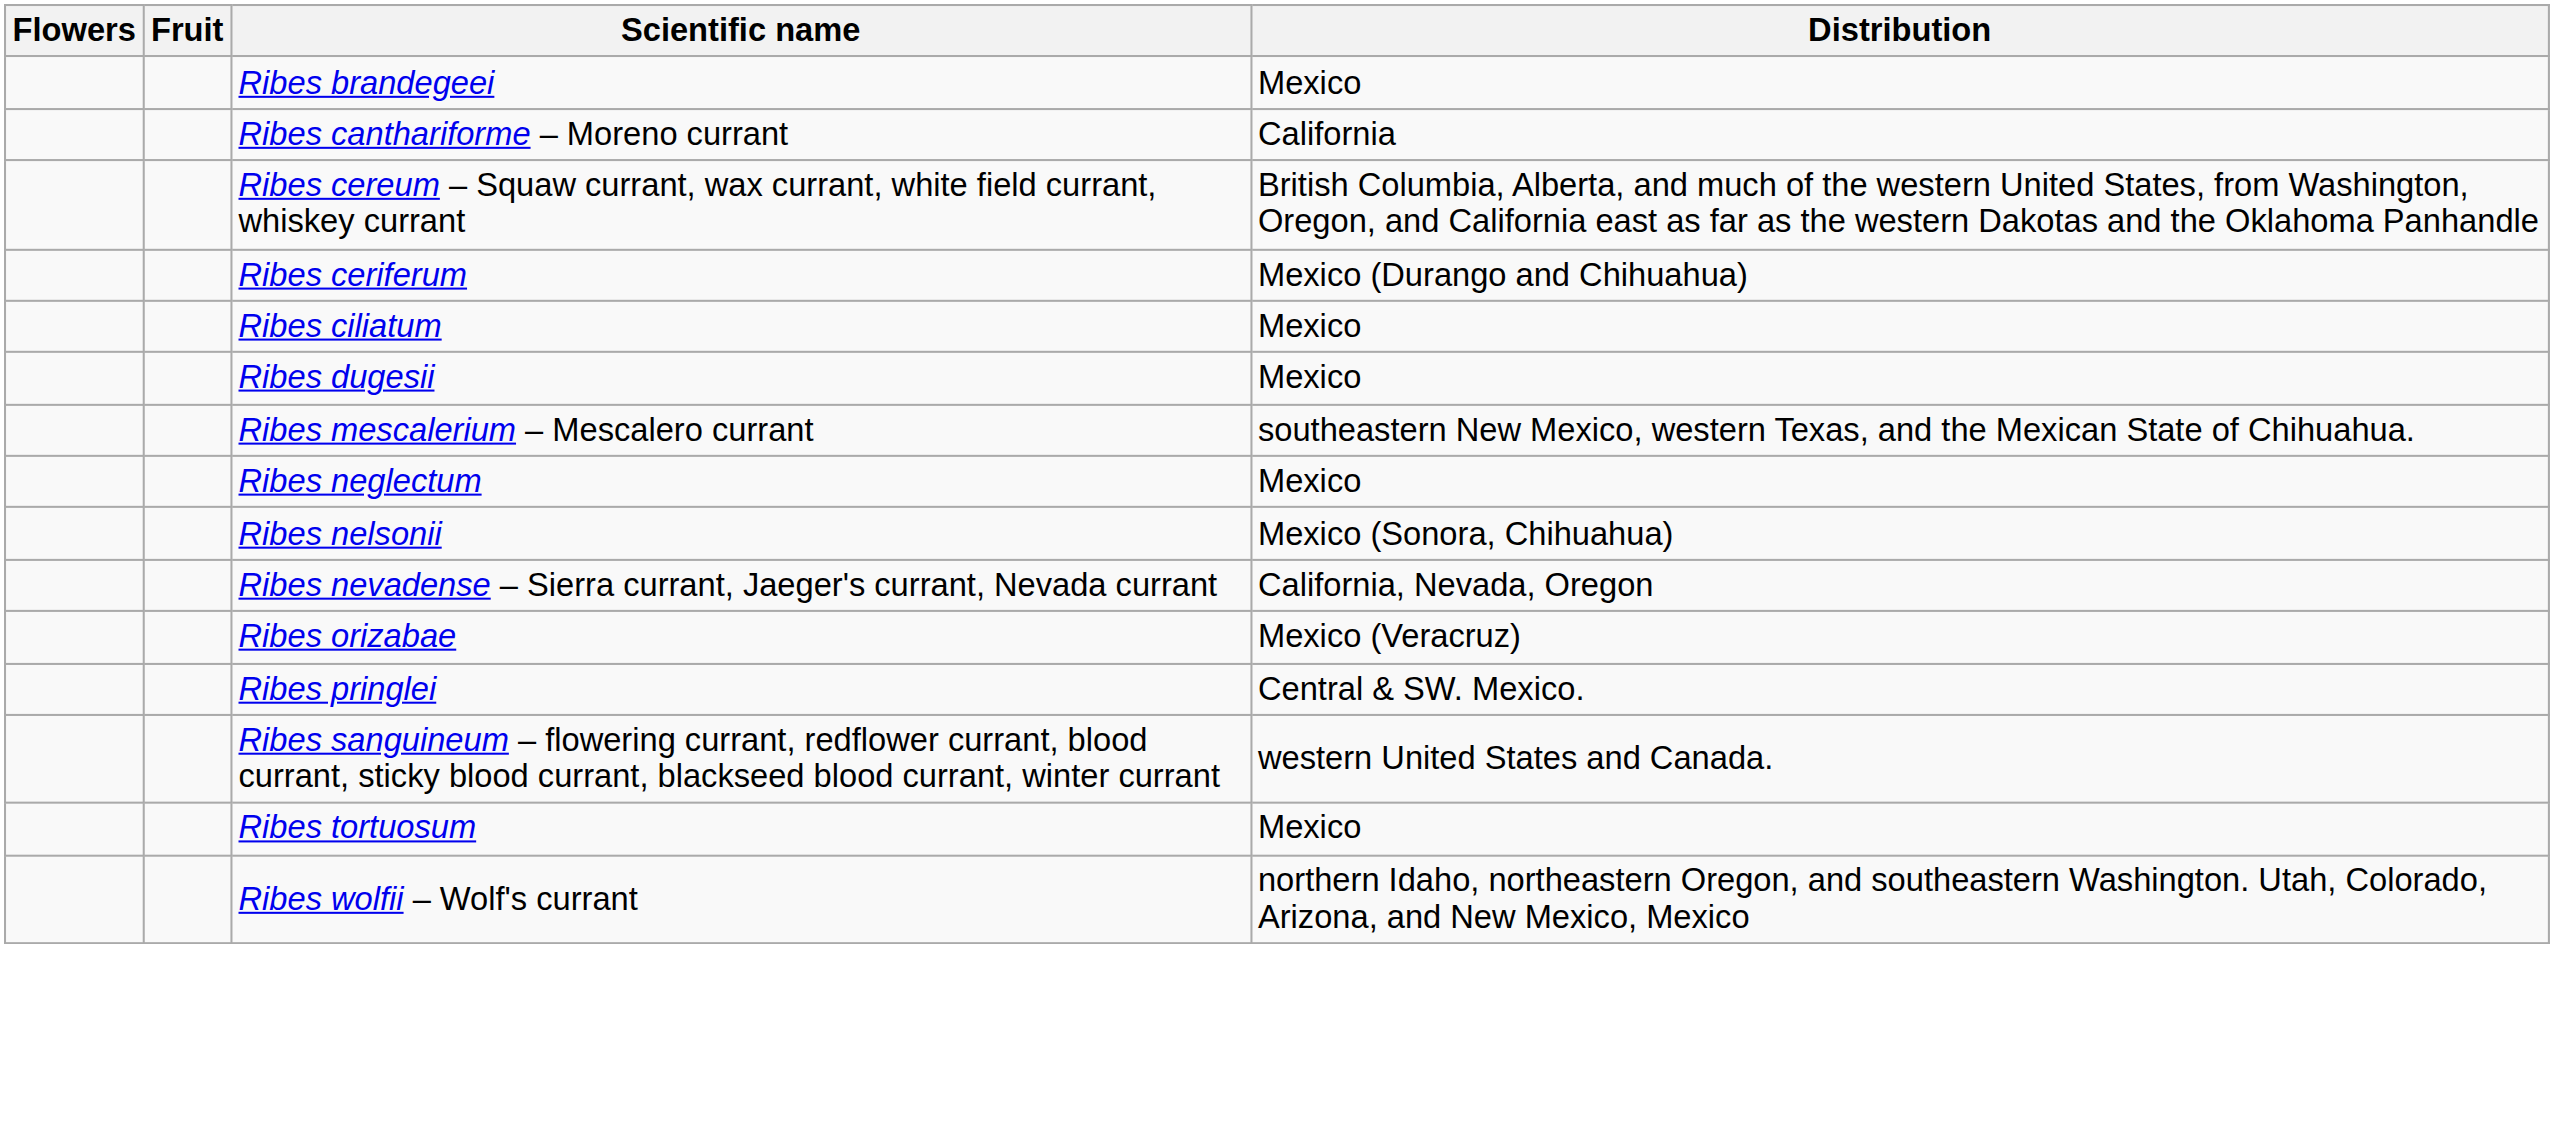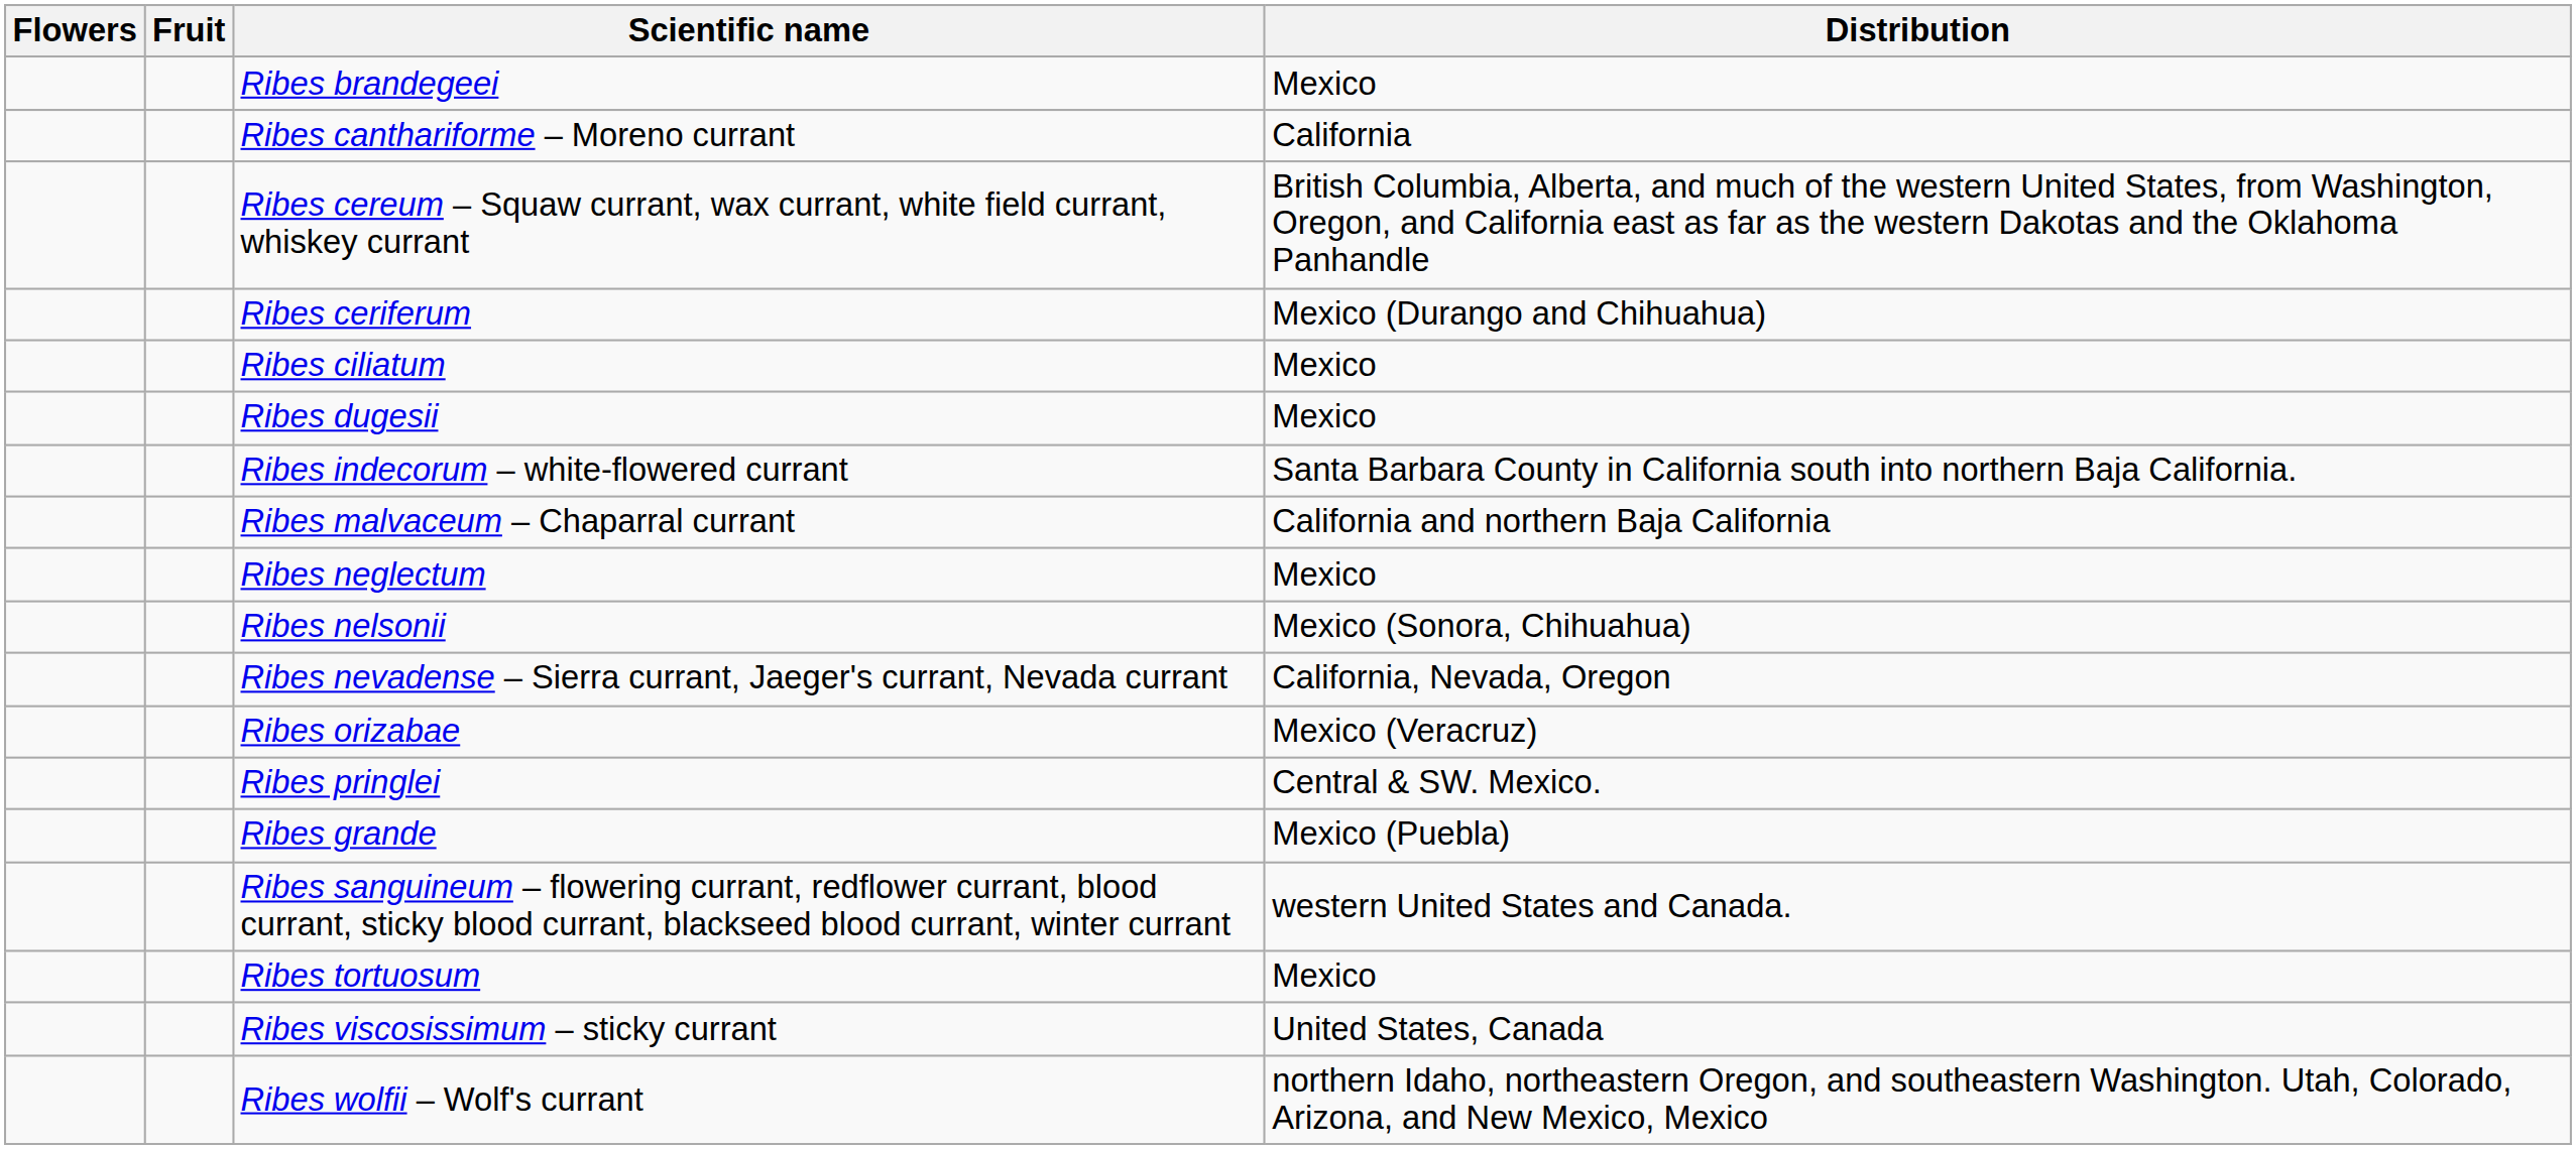 <table class="wikitable">
 <tr>
 <th>Flowers</th>
 <th>Fruit</th>
 <th>Scientific name</th>
 <th>Distribution</th>
 </tr>
 <tr>
 <td></td>
 <td></td>
 <td><em><a href='#'>Ribes brandegeei</a></em> </td>
 <td>Mexico</td>
 </tr>
 <tr>
 <td></td>
 <td></td>
 <td><em><a href='#'>Ribes canthariforme</a></em>  – Moreno currant</td>
 <td>California</td>
 </tr>
 <tr>
 <td></td>
 <td></td>
 <td><em><a href='#'>Ribes cereum</a></em>  – Squaw currant, wax currant, white field currant, whiskey currant</td>
 <td>British Columbia, Alberta, and much of the western United States, from Washington, Oregon, and California east as far as the western Dakotas and the Oklahoma Panhandle</td>
 </tr>
 <tr>
 <td></td>
 <td></td>
 <td><em><a href='#'>Ribes ceriferum</a></em> </td>
 <td>Mexico (Durango and Chihuahua)</td>
 </tr>
 <tr>
 <td></td>
 <td></td>
 <td><em><a href='#'>Ribes ciliatum</a></em> </td>
 <td>Mexico</td>
 </tr>
 <tr>
 <td></td>
 <td></td>
 <td><em><a href='#'>Ribes dugesii</a></em> </td>
 <td>Mexico</td>
 </tr>
 <tr>
 <td></td>
 <td></td>
-<td><em><a href='#'>Ribes mescalerium</a></em>  – Mescalero currant</td>
-<td>southeastern New Mexico, western Texas, and the Mexican State of Chihuahua.</td>
+<td><em><a href='#'>Ribes indecorum</a></em>  – white-flowered currant</td>
+<td>Santa Barbara County in California south into northern Baja California.</td>
+</tr>
+<tr>
+<td></td>
+<td></td>
+<td><em><a href='#'>Ribes malvaceum</a></em>  – Chaparral currant</td>
+<td>California and northern Baja California</td>
 </tr>
 <tr>
 <td></td>
 <td></td>
 <td><em><a href='#'>Ribes neglectum</a></em> </td>
 <td>Mexico</td>
 </tr>
 <tr>
 <td></td>
 <td></td>
 <td><em><a href='#'>Ribes nelsonii</a></em> </td>
 <td>Mexico (Sonora, Chihuahua)</td>
 </tr>
 <tr>
 <td></td>
 <td></td>
 <td><em><a href='#'>Ribes nevadense</a></em>  – Sierra currant, Jaeger's currant, Nevada currant</td>
 <td>California, Nevada, Oregon</td>
 </tr>
 <tr>
 <td></td>
 <td></td>
 <td><em><a href='#'>Ribes orizabae</a></em> </td>
 <td>Mexico (Veracruz)</td>
 </tr>
 <tr>
 <td></td>
 <td></td>
 <td><em><a href='#'>Ribes pringlei</a></em> </td>
 <td>Central & SW. Mexico.</td>
 </tr>
 <tr>
 <td></td>
 <td></td>
+<td><em><a href='#'>Ribes grande</a></em> </td>
+<td>Mexico (Puebla)</td>
+</tr>
+<tr>
+<td></td>
+<td></td>
 <td><em><a href='#'>Ribes sanguineum</a></em>  – flowering currant, redflower currant, blood currant, sticky blood currant, blackseed blood currant, winter currant</td>
 <td>western United States and Canada.</td>
 </tr>
 <tr>
 <td></td>
 <td></td>
 <td><em><a href='#'>Ribes tortuosum</a></em> </td>
 <td>Mexico</td>
 </tr>
 <tr>
 <td></td>
 <td></td>
+<td><em><a href='#'>Ribes viscosissimum</a></em>  – sticky currant</td>
+<td>United States, Canada</td>
+</tr>
+<tr>
+<td></td>
+<td></td>
 <td><em><a href='#'>Ribes wolfii</a></em>  – Wolf's currant</td>
 <td>northern Idaho, northeastern Oregon, and southeastern Washington.  Utah, Colorado, Arizona, and New Mexico, Mexico</td>
 </tr>
 <tr>
 </tr>
 </table>
